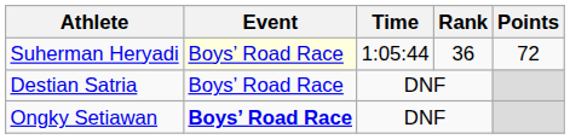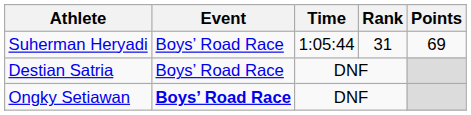 <table class="wikitable" border="1" style="font-size:90%">
 <tr>
 <th>Athlete</th>
 <th>Event</th>
 <th>Time</th>
 <th>Rank</th>
 <th>Points</th>
 </tr>
 <tr>
 <td><a href='#'>Suherman Heryadi</a></td>
-<td style="background: lightyellow;"><a href='#'>Boys’ Road Race</a></td>
+<td><a href='#'>Boys’ Road Race</a></td>
 <td align=center>1:05:44</td>
-<td align=center>36</td>
-<td align=center>72</td>
+<td align=center>31</td>
+<td align=center>69</td>
 </tr>
 <tr>
 <td><a href='#'>Destian Satria</a></td>
 <td><a href='#'>Boys’ Road Race</a></td>
 <td align=center colspan=2>DNF</td>
 <td bgcolor=#DCDCDC></td>
 </tr>
 <tr>
 <td><a href='#'>Ongky Setiawan</a></td>
 <td><strong><a href='#'>Boys’ Road Race</a></strong></td>
 <td align=center colspan=2>DNF</td>
 <td bgcolor=#DCDCDC></td>
 </tr>
 </table>
